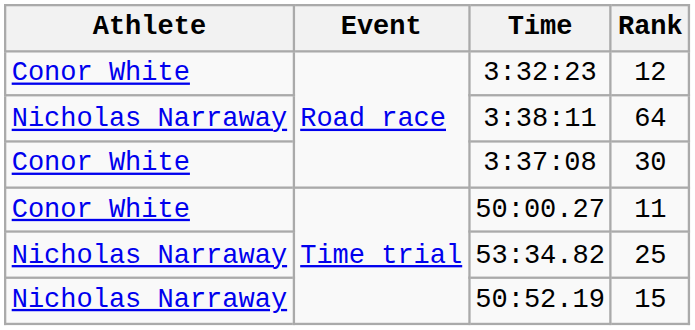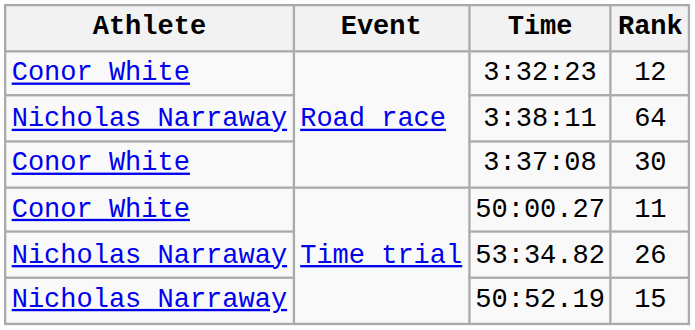 <table class=wikitable style="font-size:90%;">
 <tr>
 <th>Athlete</th>
 <th>Event</th>
 <th>Time</th>
 <th>Rank</th>
 </tr>
 <tr align=center>
 <td align=left><a href='#'>Conor White</a></td>
 <td align=left rowspan=3><a href='#'>Road race</a></td>
 <td>3:32:23</td>
 <td>12</td>
 </tr>
 <tr align=center>
 <td align=left><a href='#'>Nicholas Narraway</a></td>
 <td>3:38:11</td>
 <td>64</td>
 </tr>
 <tr align=center>
 <td align=left><a href='#'>Conor White</a></td>
 <td>3:37:08</td>
 <td>30</td>
 </tr>
 <tr align=center>
 <td align=left><a href='#'>Conor White</a></td>
 <td align=left rowspan=3><a href='#'>Time trial</a></td>
 <td>50:00.27</td>
 <td>11</td>
 </tr>
 <tr align=center>
 <td align=left><a href='#'>Nicholas Narraway</a></td>
 <td>53:34.82</td>
-<td>25</td>
+<td>26</td>
 </tr>
 <tr align=center>
 <td align=left><a href='#'>Nicholas Narraway</a></td>
 <td>50:52.19</td>
 <td>15</td>
 </tr>
 </table>
